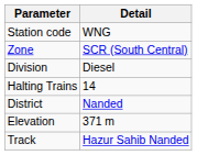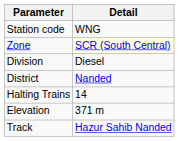 <table class="wikitable">
 <tr>
 <th>Parameter</th>
 <th>Detail</th>
 </tr>
 <tr>
 <td>Station code</td>
 <td>WNG</td>
 </tr>
 <tr>
 <td><a href='#'>Zone</a></td>
-<td><a href='#'>SCR (South Central)</a></td>
+<td style="background: lightyellow;"><a href='#'>SCR (South Central)</a></td>
 </tr>
 <tr>
 <td>Division</td>
 <td>Diesel</td>
 </tr>
 <tr>
+<td>District</td>
+<td><a href='#'>Nanded</a></td>
+</tr>
+<tr>
 <td>Halting Trains</td>
 <td>14</td>
-</tr>
-<tr>
-<td>District</td>
-<td><a href='#'>Nanded</a></td>
 </tr>
 <tr>
 <td>Elevation</td>
 <td>371 m</td>
 </tr>
 <tr>
 <td>Track</td>
 <td><a href='#'>Hazur Sahib Nanded</a></td>
 </tr>
 </table>
